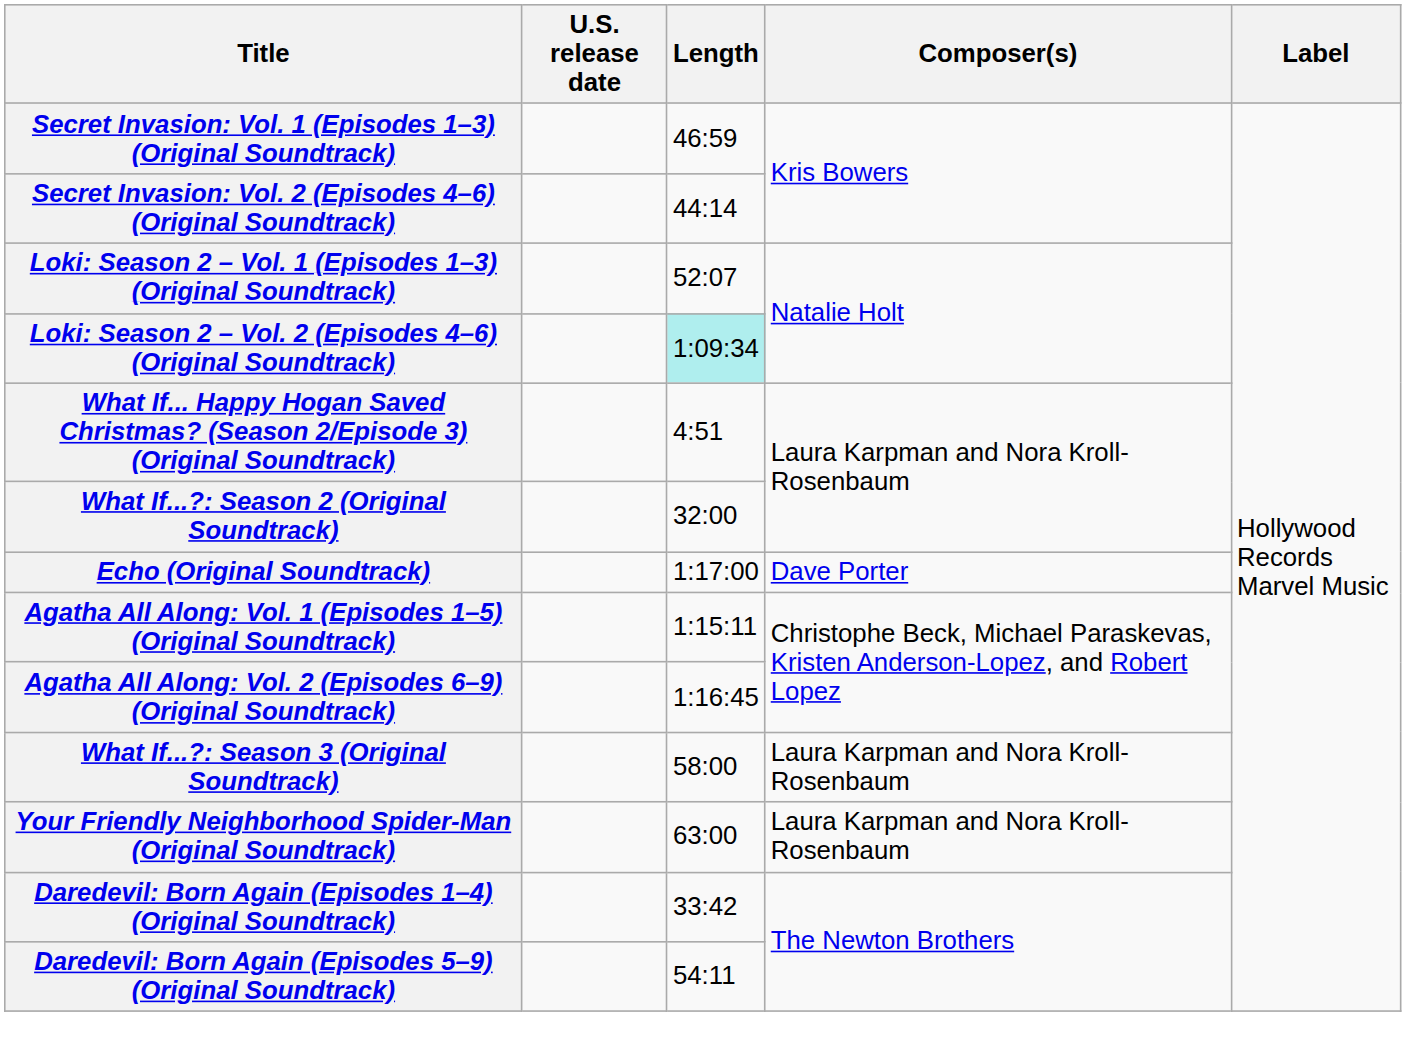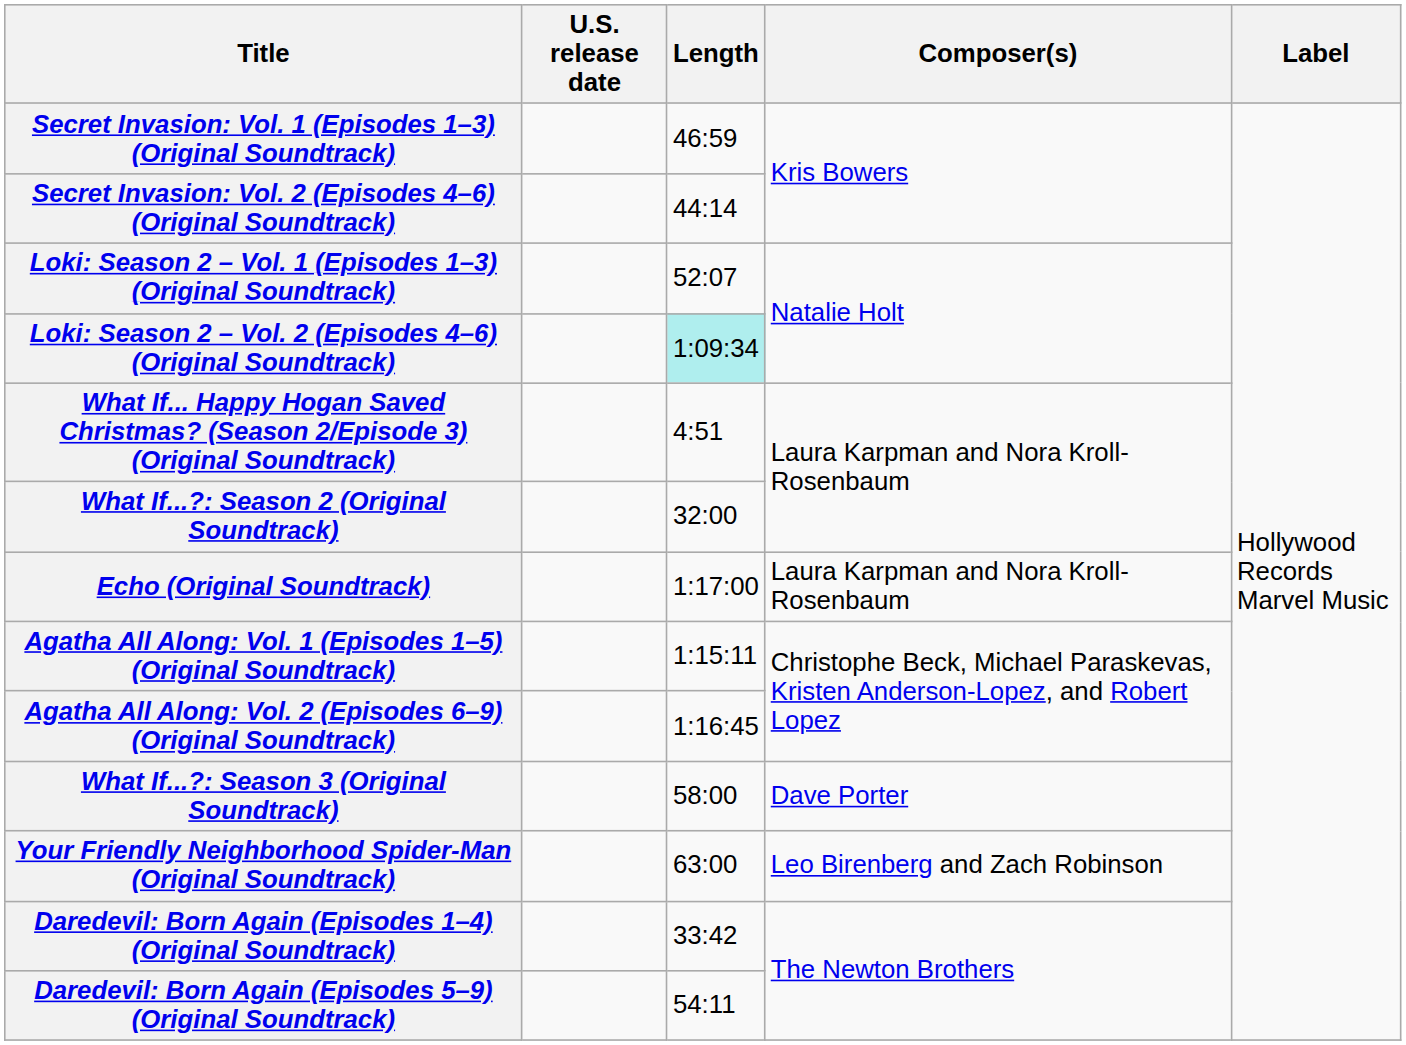 <table class="wikitable plainrowheaders col2left col3left defaultcenter">
 <tr>
 <th scope="col">Title</th>
 <th scope="col">U.S. release date</th>
 <th scope="col">Length</th>
 <th scope="col">Composer(s)</th>
 <th scope="col">Label</th>
 </tr>
 <tr>
 <th scope="row"><em><a href='#'>Secret Invasion: Vol. 1 (Episodes 1–3) (Original Soundtrack)</a></em></th>
 <td></td>
 <td>46:59</td>
 <td rowspan="2"><a href='#'>Kris Bowers</a></td>
 <td rowspan="13">Hollywood Records<br>Marvel Music</td>
 </tr>
 <tr>
 <th scope="row"><em><a href='#'>Secret Invasion: Vol. 2 (Episodes 4–6) (Original Soundtrack)</a></em></th>
 <td></td>
 <td>44:14</td>
 </tr>
 <tr>
 <th scope="row"><em><a href='#'>Loki: Season 2 – Vol. 1 (Episodes 1–3) (Original Soundtrack)</a></em></th>
 <td></td>
 <td>52:07</td>
 <td rowspan="2"><a href='#'>Natalie Holt</a></td>
 </tr>
 <tr>
 <th scope="row"><em><a href='#'>Loki: Season 2 – Vol. 2 (Episodes 4–6) (Original Soundtrack)</a></em></th>
 <td></td>
 <td style="background: paleturquoise;">1:09:34</td>
 </tr>
 <tr>
 <th scope="row"><em><a href='#'>What If... Happy Hogan Saved Christmas? (Season 2/Episode 3) (Original Soundtrack)</a></em></th>
 <td></td>
 <td>4:51</td>
 <td rowspan="2">Laura Karpman and Nora Kroll-Rosenbaum</td>
 </tr>
 <tr>
 <th scope="row"><em><a href='#'>What If...?: Season 2 (Original Soundtrack)</a></em></th>
 <td></td>
 <td>32:00</td>
 </tr>
 <tr>
 <th scope="row"><em><a href='#'>Echo (Original Soundtrack)</a></em></th>
 <td></td>
 <td>1:17:00</td>
-<td><a href='#'>Dave Porter</a></td>
+<td>Laura Karpman and Nora Kroll-Rosenbaum</td>
 </tr>
 <tr>
 <th scope="row"><em><a href='#'>Agatha All Along: Vol. 1 (Episodes 1–5) (Original Soundtrack)</a></em></th>
 <td></td>
 <td>1:15:11</td>
 <td rowspan="2">Christophe Beck, Michael Paraskevas, <a href='#'>Kristen Anderson-Lopez</a>, and <a href='#'>Robert Lopez</a></td>
 </tr>
 <tr>
 <th scope="row"><em><a href='#'>Agatha All Along: Vol. 2 (Episodes 6–9) (Original Soundtrack)</a></em></th>
 <td></td>
 <td>1:16:45</td>
 </tr>
 <tr>
 <th scope="row"><em><a href='#'>What If...?: Season 3 (Original Soundtrack)</a></em></th>
 <td></td>
 <td>58:00</td>
-<td>Laura Karpman and Nora Kroll-Rosenbaum</td>
+<td><a href='#'>Dave Porter</a></td>
 </tr>
 <tr>
 <th scope="row"><em><a href='#'>Your Friendly Neighborhood Spider-Man (Original Soundtrack)</a></em></th>
 <td></td>
 <td>63:00</td>
-<td>Laura Karpman and Nora Kroll-Rosenbaum</td>
+<td><a href='#'>Leo Birenberg</a> and Zach Robinson</td>
 </tr>
 <tr>
 <th scope="row"><em><a href='#'>Daredevil: Born Again (Episodes 1–4) (Original Soundtrack)</a></em></th>
 <td></td>
 <td>33:42</td>
 <td rowspan="2"><a href='#'>The Newton Brothers</a></td>
 </tr>
 <tr>
 <th scope="row"><em><a href='#'>Daredevil: Born Again (Episodes 5–9) (Original Soundtrack)</a></em></th>
 <td></td>
 <td>54:11</td>
 </tr>
 </table>
